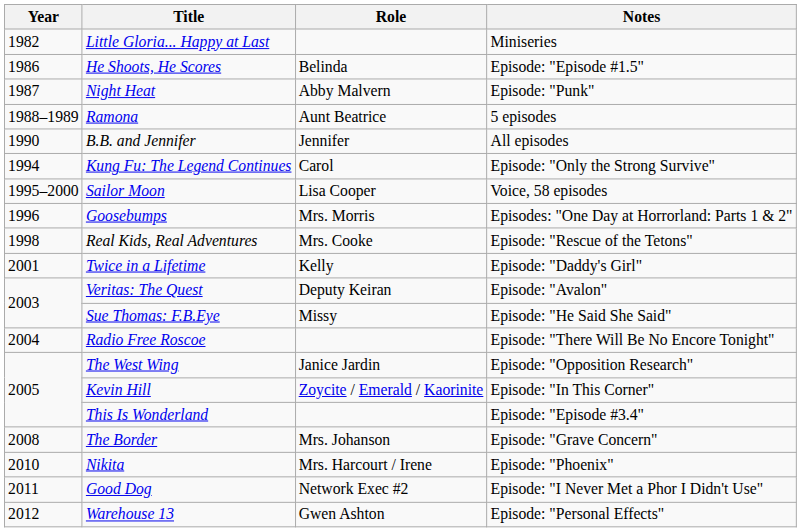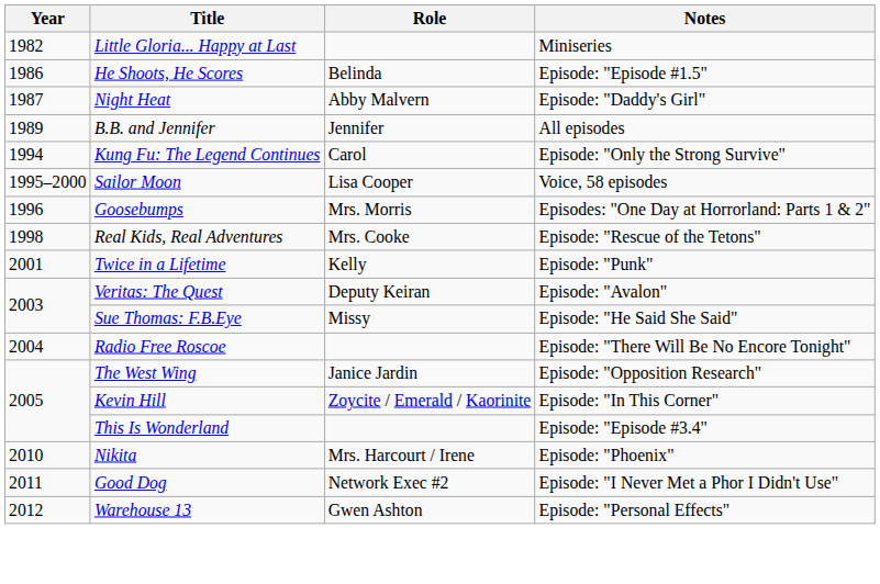 <table class="wikitable sortable">
 <tr>
 <th>Year</th>
 <th>Title</th>
 <th>Role</th>
 <th class="unsortable">Notes</th>
 </tr>
 <tr>
 <td>1982</td>
 <td><em><a href='#'>Little Gloria... Happy at Last</a></em></td>
 <td></td>
 <td>Miniseries</td>
 </tr>
 <tr>
 <td>1986</td>
 <td><em><a href='#'>He Shoots, He Scores</a></em></td>
 <td>Belinda</td>
 <td>Episode: "Episode #1.5"</td>
 </tr>
 <tr>
 <td>1987</td>
 <td><em><a href='#'>Night Heat</a></em></td>
 <td>Abby Malvern</td>
-<td>Episode: "Punk"</td>
+<td>Episode: "Daddy's Girl"</td>
 </tr>
 <tr>
-<td>1988–1989</td>
-<td><em><a href='#'>Ramona</a></em></td>
-<td>Aunt Beatrice</td>
-<td>5 episodes</td>
-</tr>
-<tr>
-<td>1990</td>
+<td>1989</td>
 <td><em>B.B. and Jennifer</em></td>
 <td>Jennifer</td>
 <td>All episodes</td>
 </tr>
 <tr>
 <td>1994</td>
 <td><em><a href='#'>Kung Fu: The Legend Continues</a></em></td>
 <td>Carol</td>
 <td>Episode: "Only the Strong Survive"</td>
 </tr>
 <tr>
 <td>1995–2000</td>
 <td><em><a href='#'>Sailor Moon</a></em></td>
 <td>Lisa Cooper</td>
 <td>Voice, 58 episodes</td>
 </tr>
 <tr>
 <td>1996</td>
 <td><em><a href='#'>Goosebumps</a></em></td>
 <td>Mrs. Morris</td>
 <td>Episodes: "One Day at Horrorland: Parts 1 & 2"</td>
 </tr>
 <tr>
 <td>1998</td>
 <td><em>Real Kids, Real Adventures</em></td>
 <td>Mrs. Cooke</td>
 <td>Episode: "Rescue of the Tetons"</td>
 </tr>
 <tr>
 <td>2001</td>
 <td><em><a href='#'>Twice in a Lifetime</a></em></td>
 <td>Kelly</td>
-<td>Episode: "Daddy's Girl"</td>
+<td>Episode: "Punk"</td>
 </tr>
 <tr>
 <td rowspan="2">2003</td>
 <td><em><a href='#'>Veritas: The Quest</a></em></td>
 <td>Deputy Keiran</td>
 <td>Episode: "Avalon"</td>
 </tr>
 <tr>
 <td><em><a href='#'>Sue Thomas: F.B.Eye</a></em></td>
 <td>Missy</td>
 <td>Episode: "He Said She Said"</td>
 </tr>
 <tr>
 <td>2004</td>
 <td><em><a href='#'>Radio Free Roscoe</a></em></td>
 <td></td>
 <td>Episode: "There Will Be No Encore Tonight"</td>
 </tr>
 <tr>
 <td rowspan="3">2005</td>
 <td data-sort-value="West Wing, The"><em><a href='#'>The West Wing</a></em></td>
 <td>Janice Jardin</td>
 <td>Episode: "Opposition Research"</td>
 </tr>
 <tr>
 <td><em><a href='#'>Kevin Hill</a></em></td>
 <td><a href='#'>Zoycite</a> / <a href='#'>Emerald</a> / <a href='#'>Kaorinite</a></td>
 <td>Episode: "In This Corner"</td>
 </tr>
 <tr>
 <td><em><a href='#'>This Is Wonderland</a></em></td>
 <td></td>
 <td>Episode: "Episode #3.4"</td>
 </tr>
 <tr>
-<td>2008</td>
-<td data-sort-value="Border, The"><em><a href='#'>The Border</a></em></td>
-<td>Mrs. Johanson</td>
-<td>Episode: "Grave Concern"</td>
-</tr>
-<tr>
 <td>2010</td>
 <td><em><a href='#'>Nikita</a></em></td>
 <td>Mrs. Harcourt / Irene</td>
 <td>Episode: "Phoenix"</td>
 </tr>
 <tr>
 <td>2011</td>
 <td><em><a href='#'>Good Dog</a></em></td>
 <td>Network Exec #2</td>
 <td>Episode: "I Never Met a Phor I Didn't Use"</td>
 </tr>
 <tr>
 <td>2012</td>
 <td><em><a href='#'>Warehouse 13</a></em></td>
 <td>Gwen Ashton</td>
 <td>Episode: "Personal Effects"</td>
 </tr>
 </table>
